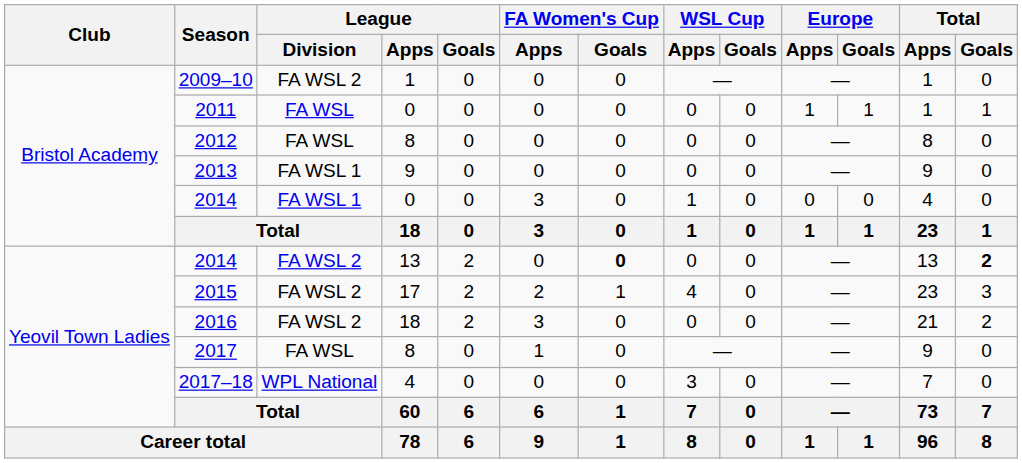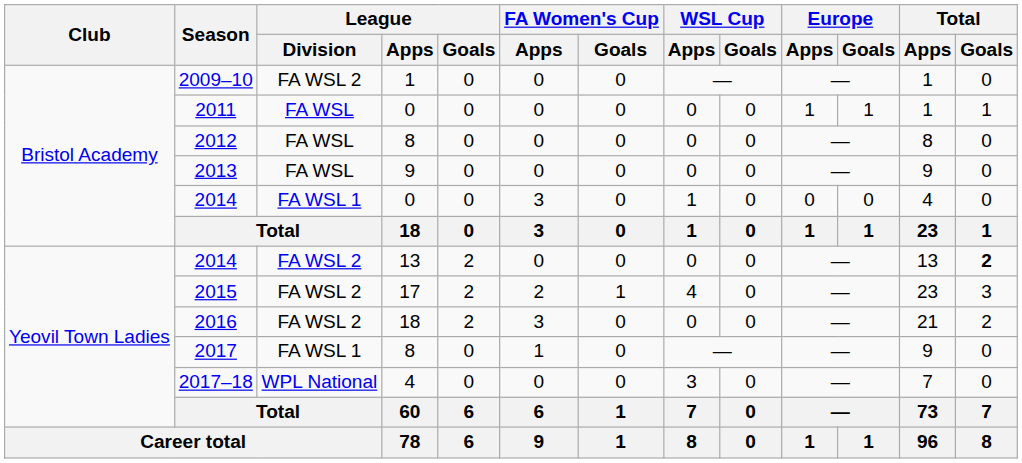 <table class="wikitable" style="text-align: center;">
 <tr>
 <th rowspan="2">Club</th>
 <th rowspan="2">Season</th>
 <th colspan="3">League</th>
 <th colspan="2"><a href='#'>FA Women's Cup</a></th>
 <th colspan="2"><a href='#'>WSL Cup</a></th>
 <th colspan="2"><a href='#'>Europe</a></th>
 <th colspan="2">Total</th>
 </tr>
 <tr>
 <th>Division</th>
 <th>Apps</th>
 <th>Goals</th>
 <th>Apps</th>
 <th>Goals</th>
 <th>Apps</th>
 <th>Goals</th>
 <th>Apps</th>
 <th>Goals</th>
 <th>Apps</th>
 <th>Goals</th>
 </tr>
 <tr>
 <td rowspan="6"><a href='#'>Bristol Academy</a></td>
 <td><a href='#'>2009–10</a></td>
 <td>FA WSL 2</td>
 <td>1</td>
 <td>0</td>
 <td>0</td>
 <td>0</td>
 <td colspan="2">—</td>
 <td colspan="2">—</td>
 <td>1</td>
 <td>0</td>
 </tr>
 <tr>
 <td><a href='#'>2011</a></td>
 <td><a href='#'>FA WSL</a></td>
 <td>0</td>
 <td>0</td>
 <td>0</td>
 <td>0</td>
 <td>0</td>
 <td>0</td>
 <td>1</td>
 <td>1</td>
 <td>1</td>
 <td>1</td>
 </tr>
 <tr>
 <td><a href='#'>2012</a></td>
 <td>FA WSL</td>
 <td>8</td>
 <td>0</td>
 <td>0</td>
 <td>0</td>
 <td>0</td>
 <td>0</td>
 <td colspan="2">—</td>
 <td>8</td>
 <td>0</td>
 </tr>
 <tr>
 <td><a href='#'>2013</a></td>
-<td>FA WSL 1</td>
+<td>FA WSL</td>
 <td>9</td>
 <td>0</td>
 <td>0</td>
 <td>0</td>
 <td>0</td>
 <td>0</td>
 <td colspan="2">—</td>
 <td>9</td>
 <td>0</td>
 </tr>
 <tr>
 <td><a href='#'>2014</a></td>
 <td><a href='#'>FA WSL 1</a></td>
 <td>0</td>
 <td>0</td>
 <td>3</td>
 <td>0</td>
 <td>1</td>
 <td>0</td>
 <td>0</td>
 <td>0</td>
 <td>4</td>
 <td>0</td>
 </tr>
 <tr>
 <th colspan="2">Total</th>
 <th>18</th>
 <th>0</th>
 <th>3</th>
 <th>0</th>
 <th>1</th>
 <th>0</th>
 <th>1</th>
 <th>1</th>
 <th>23</th>
 <th>1</th>
 </tr>
 <tr>
 <td rowspan="6"><a href='#'>Yeovil Town Ladies</a></td>
 <td><a href='#'>2014</a></td>
 <td><a href='#'>FA WSL 2</a></td>
 <td>13</td>
 <td>2</td>
 <td>0</td>
-<td><strong>0</strong></td>
+<td>0</td>
 <td>0</td>
 <td>0</td>
 <td colspan="2">—</td>
 <td>13</td>
 <td><strong>2</strong></td>
 </tr>
 <tr>
 <td><a href='#'>2015</a></td>
 <td>FA WSL 2</td>
 <td>17</td>
 <td>2</td>
 <td>2</td>
 <td>1</td>
 <td>4</td>
 <td>0</td>
 <td colspan="2">—</td>
 <td>23</td>
 <td>3</td>
 </tr>
 <tr>
 <td><a href='#'>2016</a></td>
 <td>FA WSL 2</td>
 <td>18</td>
 <td>2</td>
 <td>3</td>
 <td>0</td>
 <td>0</td>
 <td>0</td>
 <td colspan="2">—</td>
 <td>21</td>
 <td>2</td>
 </tr>
 <tr>
 <td><a href='#'>2017</a></td>
-<td>FA WSL</td>
+<td>FA WSL 1</td>
 <td>8</td>
 <td>0</td>
 <td>1</td>
 <td>0</td>
 <td colspan="2">—</td>
 <td colspan="2">—</td>
 <td>9</td>
 <td>0</td>
 </tr>
 <tr>
 <td><a href='#'>2017–18</a></td>
 <td><a href='#'>WPL National</a></td>
 <td>4</td>
 <td>0</td>
 <td>0</td>
 <td>0</td>
 <td>3</td>
 <td>0</td>
 <td colspan="2">—</td>
 <td>7</td>
 <td>0</td>
 </tr>
 <tr>
 <th colspan="2">Total</th>
 <th>60</th>
 <th>6</th>
 <th>6</th>
 <th>1</th>
 <th>7</th>
 <th>0</th>
 <th colspan="2">—</th>
 <th>73</th>
 <th>7</th>
 </tr>
 <tr>
 <th colspan="3">Career total</th>
 <th>78</th>
 <th>6</th>
 <th>9</th>
 <th>1</th>
 <th>8</th>
 <th>0</th>
 <th>1</th>
 <th>1</th>
 <th>96</th>
 <th>8</th>
 </tr>
 </table>
